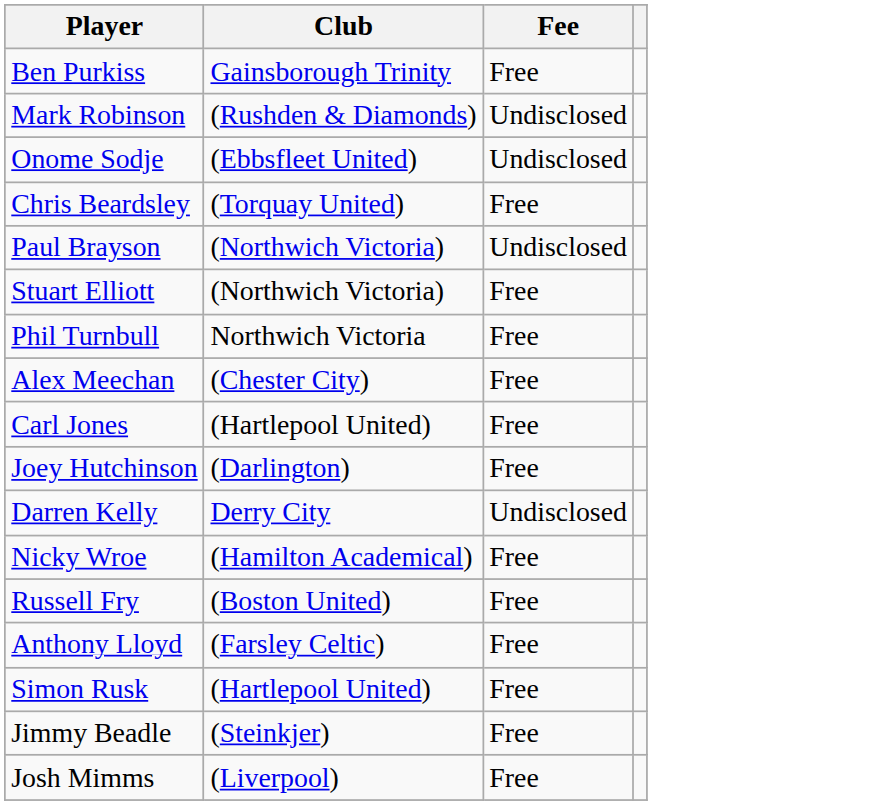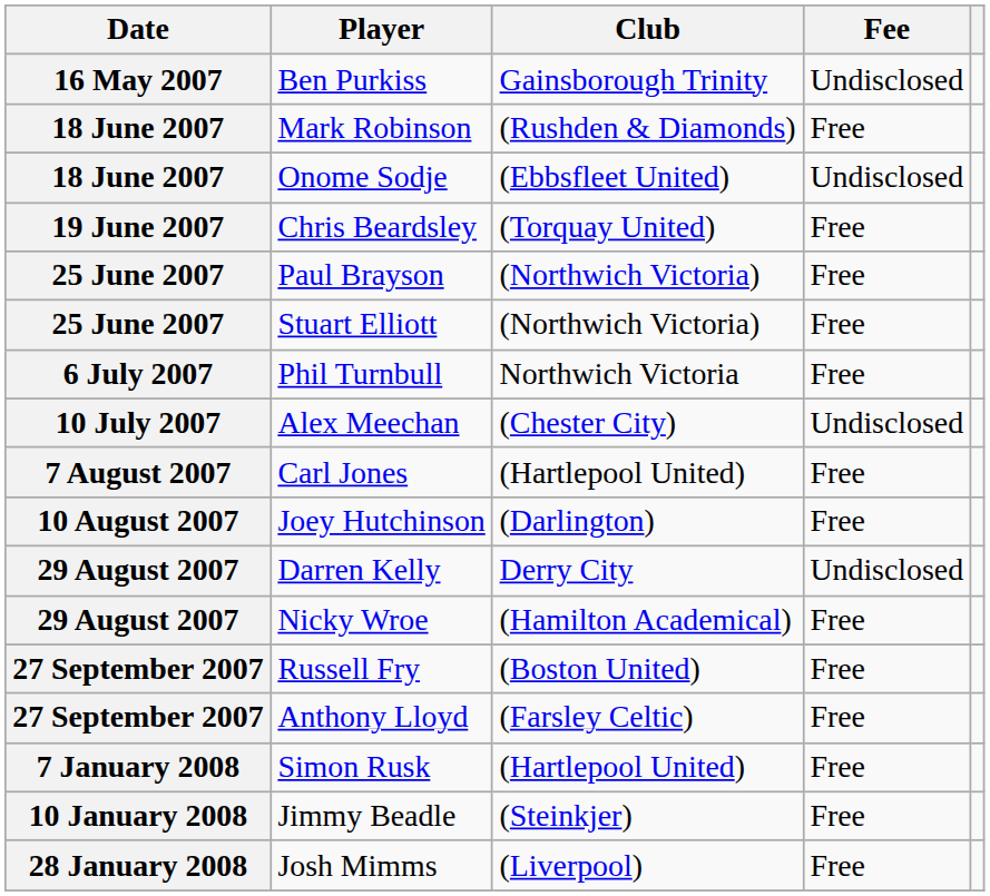 <table class="wikitable plainrowheaders">
 <tr>
+<th scope=col>Date</th>
 <th scope=col>Player</th>
 <th scope=col>Club</th>
 <th scope=col>Fee</th>
 <th scope=col class=unsortable></th>
 </tr>
 <tr>
+<th scope=row>16 May 2007</th>
 <td><a href='#'>Ben Purkiss</a></td>
 <td><a href='#'>Gainsborough Trinity</a></td>
+<td>Undisclosed</td>
+<td style="text-align:center;"></td>
+</tr>
+<tr>
+<th scope=row>18 June 2007</th>
+<td><a href='#'>Mark Robinson</a></td>
+<td>(<a href='#'>Rushden & Diamonds</a>)</td>
 <td>Free</td>
 <td style="text-align:center;"></td>
 </tr>
 <tr>
-<td><a href='#'>Mark Robinson</a></td>
-<td>(<a href='#'>Rushden & Diamonds</a>)</td>
-<td>Undisclosed</td>
-<td style="text-align:center;"></td>
-</tr>
-<tr>
+<th scope=row>18 June 2007</th>
 <td><a href='#'>Onome Sodje</a></td>
 <td>(<a href='#'>Ebbsfleet United</a>)</td>
 <td>Undisclosed</td>
 <td style="text-align:center;"></td>
 </tr>
 <tr>
+<th scope=row>19 June 2007</th>
 <td><a href='#'>Chris Beardsley</a></td>
 <td>(<a href='#'>Torquay United</a>)</td>
 <td>Free</td>
 <td style="text-align:center;"></td>
 </tr>
 <tr>
+<th scope=row>25 June 2007</th>
 <td><a href='#'>Paul Brayson</a></td>
 <td>(<a href='#'>Northwich Victoria</a>)</td>
-<td>Undisclosed</td>
+<td>Free</td>
 <td style="text-align:center;"></td>
 </tr>
 <tr>
+<th scope=row>25 June 2007</th>
 <td><a href='#'>Stuart Elliott</a></td>
 <td>(Northwich Victoria)</td>
 <td>Free</td>
 <td style="text-align:center;"></td>
 </tr>
 <tr>
+<th scope=row>6 July 2007</th>
 <td><a href='#'>Phil Turnbull</a></td>
 <td>Northwich Victoria</td>
 <td>Free</td>
 <td style="text-align:center;"></td>
 </tr>
 <tr>
+<th scope=row>10 July 2007</th>
 <td><a href='#'>Alex Meechan</a></td>
 <td>(<a href='#'>Chester City</a>)</td>
-<td>Free</td>
+<td>Undisclosed</td>
 <td style="text-align:center;"></td>
 </tr>
 <tr>
+<th scope=row>7 August 2007</th>
 <td><a href='#'>Carl Jones</a></td>
 <td>(Hartlepool United)</td>
 <td>Free</td>
 <td style="text-align:center;"></td>
 </tr>
 <tr>
+<th scope=row>10 August 2007</th>
 <td><a href='#'>Joey Hutchinson</a></td>
 <td>(<a href='#'>Darlington</a>)</td>
 <td>Free</td>
 <td style="text-align:center;"></td>
 </tr>
 <tr>
+<th scope=row>29 August 2007</th>
 <td><a href='#'>Darren Kelly</a></td>
 <td><a href='#'>Derry City</a></td>
 <td>Undisclosed</td>
 <td style="text-align:center;"></td>
 </tr>
 <tr>
+<th scope=row>29 August 2007</th>
 <td><a href='#'>Nicky Wroe</a></td>
 <td>(<a href='#'>Hamilton Academical</a>)</td>
 <td>Free</td>
 <td style="text-align:center;"></td>
 </tr>
 <tr>
+<th scope=row>27 September 2007</th>
 <td><a href='#'>Russell Fry</a></td>
 <td>(<a href='#'>Boston United</a>)</td>
 <td>Free</td>
 <td style="text-align:center;"></td>
 </tr>
 <tr>
+<th scope=row>27 September 2007</th>
 <td><a href='#'>Anthony Lloyd</a></td>
 <td>(<a href='#'>Farsley Celtic</a>)</td>
 <td>Free</td>
 <td style="text-align:center;"></td>
 </tr>
 <tr>
+<th scope=row>7 January 2008</th>
 <td><a href='#'>Simon Rusk</a></td>
 <td>(<a href='#'>Hartlepool United</a>)</td>
 <td>Free</td>
 <td style="text-align:center;"></td>
 </tr>
 <tr>
+<th scope=row>10 January 2008</th>
 <td>Jimmy Beadle</td>
 <td>(<a href='#'>Steinkjer</a>)</td>
 <td>Free</td>
 <td style="text-align:center;"></td>
 </tr>
 <tr>
+<th scope=row>28 January 2008</th>
 <td>Josh Mimms</td>
 <td>(<a href='#'>Liverpool</a>)</td>
 <td>Free</td>
 <td style="text-align:center;"></td>
 </tr>
 </table>
